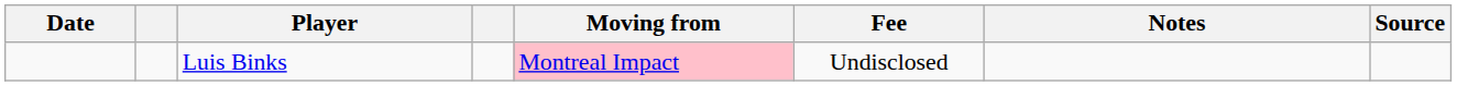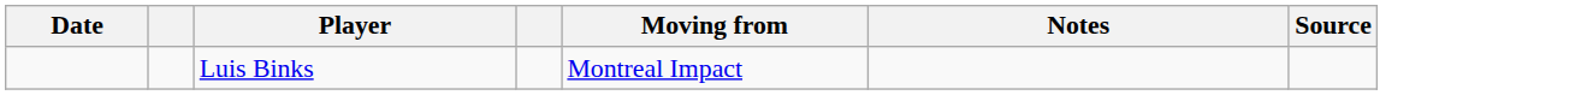 <table class="wikitable sortable">
 <tr>
 <th style="width:80px;">Date</th>
 <th style="width:20px;"></th>
 <th style="width:190px;">Player</th>
 <th style="width:20px;"></th>
 <th style="width:180px;">Moving from</th>
-<th style="width:120px;" class="unsortable">Fee</th>
 <th style="width:250px;" class="unsortable">Notes</th>
 <th style="width:20px;">Source</th>
 </tr>
 <tr>
 <td></td>
 <td align="center"></td>
 <td> <a href='#'>Luis Binks</a></td>
 <td align=center></td>
-<td style="background: pink;"> <a href='#'>Montreal Impact</a></td>
-<td align=center>Undisclosed</td>
+<td> <a href='#'>Montreal Impact</a></td>
 <td align=center></td>
 <td><small></small></td>
 </tr>
 </table>
